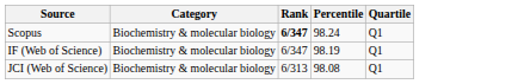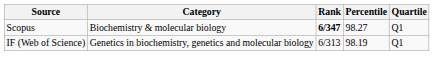 <table class="wikitable sortable">
 <tr>
 <th>Source</th>
 <th>Category</th>
 <th>Rank</th>
 <th>Percentile</th>
 <th>Quartile</th>
 </tr>
 <tr>
 <td rowspan="1">Scopus</td>
 <td>Biochemistry & molecular biology</td>
 <td><strong>6/347</strong></td>
-<td>98.24</td>
+<td>98.27</td>
 <td>Q1</td>
 </tr>
 <tr>
 <td rowspan="1">IF (Web of Science)</td>
-<td>Biochemistry & molecular biology</td>
-<td>6/347</td>
+<td>Genetics in biochemistry, genetics and molecular biology</td>
+<td>6/313</td>
 <td>98.19</td>
 <td>Q1</td>
 </tr>
-<tr>
-<td rowspan="1">JCI (Web of Science)</td>
-<td>Biochemistry & molecular biology</td>
-<td>6/313</td>
-<td>98.08</td>
-<td>Q1</td>
-</tr>
 </table>
